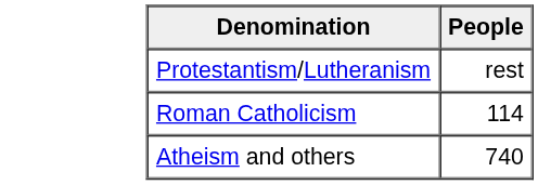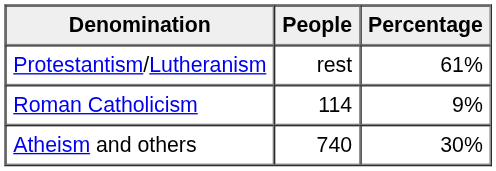 <table border="1" cellpadding="5" cellspacing="0" align="right" style="margin-left:10px">
 <tr>
 <th style="background:#efefef;">Denomination</th>
 <th style="background:#efefef;">People</th>
+<th style="background:#efefef;">Percentage</th>
 </tr>
 <tr>
 <td><a href='#'>Protestantism</a>/<a href='#'>Lutheranism</a></td>
 <td align="right">rest</td>
+<td align="right">61%</td>
 </tr>
 <tr>
 <td><a href='#'>Roman Catholicism</a></td>
 <td align="right">114</td>
+<td align="right">9%</td>
 </tr>
 <tr>
 <td><a href='#'>Atheism</a> and others</td>
 <td align="right">740</td>
+<td align="right">30%</td>
 </tr>
 </table>
